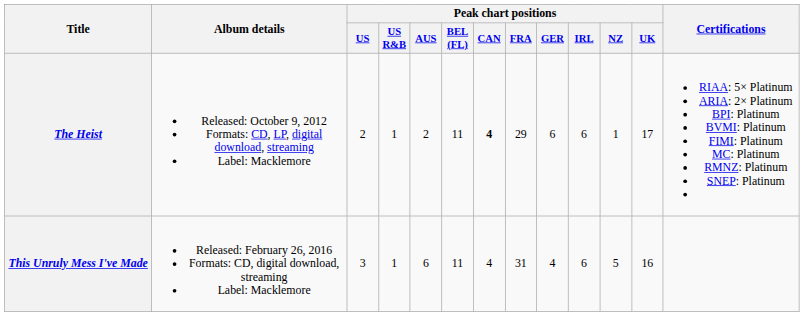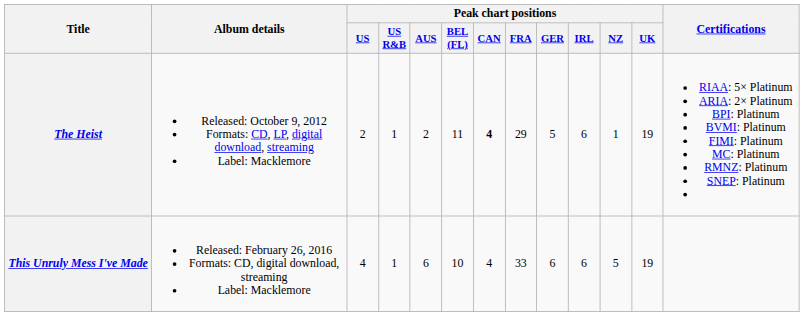 <table class="wikitable plainrowheaders" style="text-align:center;">
 <tr>
 <th scope="col" rowspan="2" style="width:12em;">Title</th>
 <th scope="col" rowspan="2" style="width:16em;">Album details</th>
 <th scope="col" colspan="10">Peak chart positions</th>
 <th scope="col" rowspan="2" style="width:11em;"><a href='#'>Certifications</a></th>
 </tr>
 <tr>
 <th scope="col" style="width:2.5em;font-size:90%;"><a href='#'>US</a><br></th>
 <th scope="col" style="width:2.5em;font-size:90%;"><a href='#'>US<br>R&B</a><br></th>
 <th scope="col" style="width:2.5em;font-size:90%;"><a href='#'>AUS</a><br></th>
 <th scope="col" style="width:2.5em;font-size:90%;"><a href='#'>BEL<br>(FL)</a><br></th>
 <th scope="col" style="width:2.5em;font-size:90%;"><a href='#'>CAN</a><br></th>
 <th scope="col" style="width:2.5em;font-size:90%;"><a href='#'>FRA</a><br></th>
 <th scope="col" style="width:2.5em;font-size:90%;"><a href='#'>GER</a><br></th>
 <th scope="col" style="width:2.5em;font-size:90%;"><a href='#'>IRL</a><br></th>
 <th scope="col" style="width:2.5em;font-size:90%;"><a href='#'>NZ</a><br></th>
 <th scope="col" style="width:2.5em;font-size:90%;"><a href='#'>UK</a><br></th>
 </tr>
 <tr>
 <th scope="row"><em><a href='#'>The Heist</a></em></th>
 <td><br><ul><li>Released: October 9, 2012</li><li>Formats: <a href='#'>CD</a>, <a href='#'>LP</a>, <a href='#'>digital download</a>, <a href='#'>streaming</a></li><li>Label: Macklemore</li></ul></td>
 <td>2</td>
 <td>1</td>
 <td>2</td>
 <td>11</td>
 <td><strong>4</strong></td>
 <td>29</td>
-<td>6</td>
+<td>5</td>
 <td>6</td>
 <td>1</td>
-<td>17</td>
+<td>19</td>
 <td><br><ul><li><a href='#'>RIAA</a>: 5× Platinum</li><li><a href='#'>ARIA</a>: 2× Platinum</li><li><a href='#'>BPI</a>: Platinum</li><li><a href='#'>BVMI</a>: Platinum</li><li><a href='#'>FIMI</a>: Platinum</li><li><a href='#'>MC</a>: Platinum</li><li><a href='#'>RMNZ</a>: Platinum</li><li><a href='#'>SNEP</a>: Platinum</li><li></li></ul></td>
 </tr>
 <tr>
 <th scope="row"><em><a href='#'>This Unruly Mess I've Made</a></em></th>
 <td><br><ul><li>Released: February 26, 2016</li><li>Formats: CD, digital download, streaming</li><li>Label: Macklemore</li></ul></td>
-<td>3</td>
+<td>4</td>
 <td>1</td>
 <td>6</td>
-<td>11</td>
+<td>10</td>
 <td>4</td>
-<td>31</td>
-<td>4</td>
+<td>33</td>
+<td>6</td>
 <td>6</td>
 <td>5</td>
-<td>16</td>
+<td>19</td>
 <td></td>
 </tr>
 </table>
